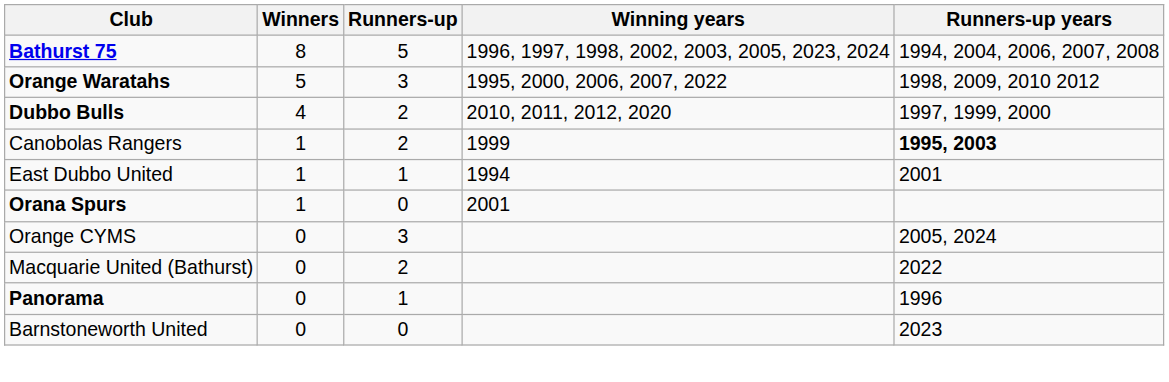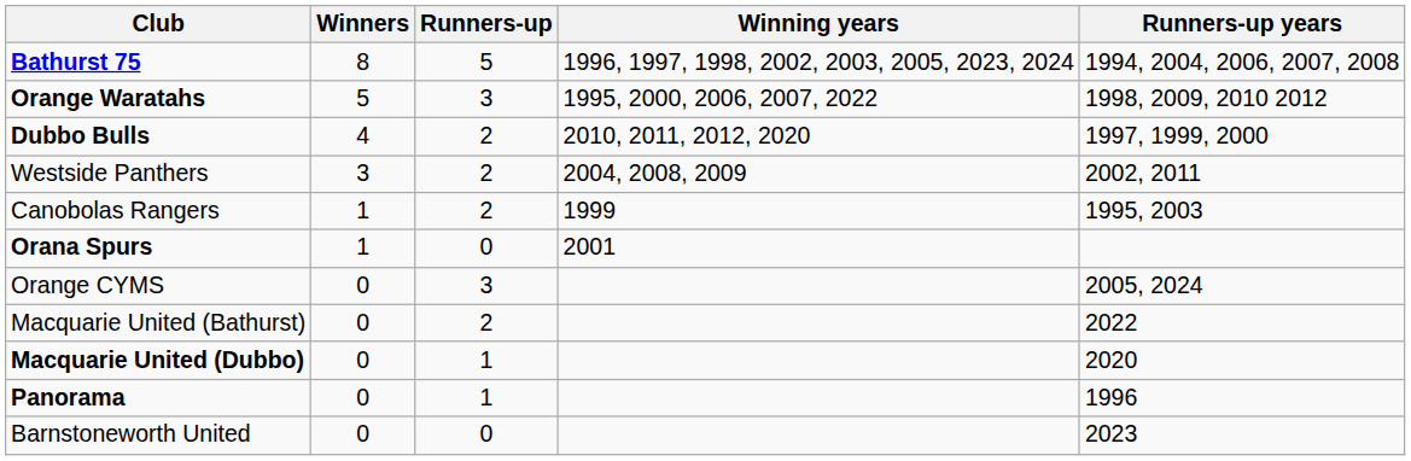 <table class="wikitable sortable">
 <tr>
 <th>Club</th>
 <th>Winners</th>
 <th>Runners-up</th>
 <th>Winning years</th>
 <th>Runners-up years</th>
 </tr>
 <tr>
 <td><strong><a href='#'>Bathurst 75</a></strong></td>
 <td align="center">8</td>
 <td align="center">5</td>
 <td>1996, 1997, 1998, 2002, 2003, 2005, 2023, 2024</td>
 <td>1994, 2004, 2006, 2007, 2008</td>
 </tr>
 <tr>
 <td><strong>Orange Waratahs</strong></td>
 <td align="center">5</td>
 <td align="center">3</td>
 <td>1995, 2000, 2006, 2007, 2022</td>
 <td>1998, 2009, 2010 2012</td>
 </tr>
 <tr>
 <td><strong>Dubbo Bulls</strong></td>
 <td align="center">4</td>
 <td align="center">2</td>
 <td>2010, 2011, 2012, 2020</td>
 <td>1997, 1999, 2000</td>
 </tr>
 <tr>
+<td>Westside Panthers</td>
+<td align="center">3</td>
+<td align="center">2</td>
+<td>2004, 2008, 2009</td>
+<td>2002, 2011</td>
+</tr>
+<tr>
 <td>Canobolas Rangers</td>
 <td align="center">1</td>
 <td align="center">2</td>
 <td>1999</td>
-<td><strong>1995, 2003</strong></td>
-</tr>
-<tr>
-<td>East Dubbo United</td>
-<td align="center">1</td>
-<td align="center">1</td>
-<td>1994</td>
-<td>2001</td>
+<td>1995, 2003</td>
 </tr>
 <tr>
 <td><strong>Orana Spurs</strong></td>
 <td align="center">1</td>
 <td align="center">0</td>
 <td>2001</td>
 <td></td>
 </tr>
 <tr>
 <td>Orange CYMS</td>
 <td align="center">0</td>
 <td align="center">3</td>
 <td></td>
 <td>2005, 2024</td>
 </tr>
 <tr>
 <td>Macquarie United (Bathurst)</td>
 <td align="center">0</td>
 <td align="center">2</td>
 <td></td>
 <td>2022</td>
 </tr>
 <tr>
+<td><strong>Macquarie United (Dubbo)</strong></td>
+<td align="center">0</td>
+<td align="center">1</td>
+<td></td>
+<td>2020</td>
+</tr>
+<tr>
 <td><strong>Panorama</strong></td>
 <td align="center">0</td>
 <td align="center">1</td>
 <td></td>
 <td>1996</td>
 </tr>
 <tr>
 <td>Barnstoneworth United</td>
 <td align="center">0</td>
 <td align="center">0</td>
 <td></td>
 <td>2023</td>
 </tr>
 </table>
